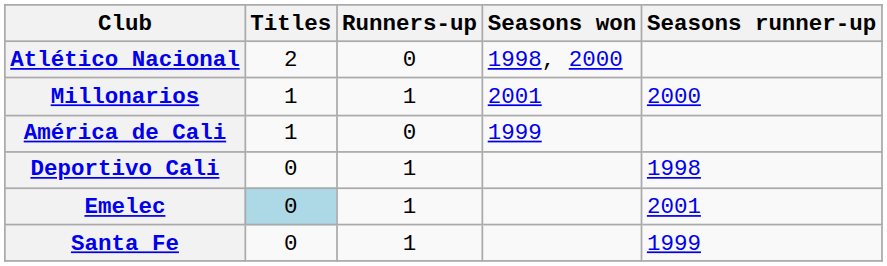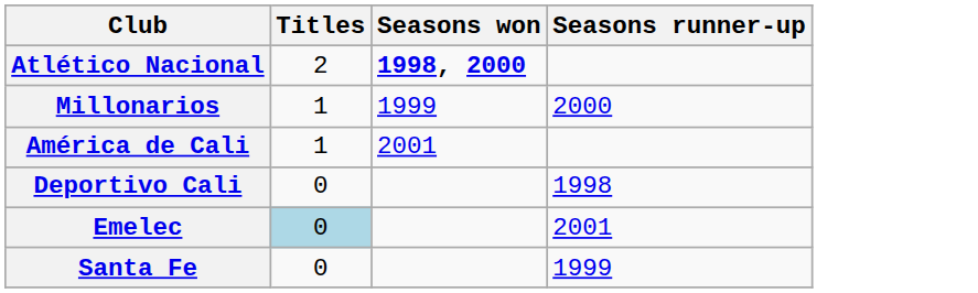 <table class="wikitable sortable plainrowheaders">
 <tr>
 <th scope=col>Club</th>
 <th scope=col>Titles</th>
-<th scope=col>Runners-up</th>
 <th scope=col>Seasons won</th>
 <th scope=col>Seasons runner-up</th>
 </tr>
 <tr>
 <th scope=row> <a href='#'>Atlético Nacional</a></th>
 <td align=center>2</td>
-<td align=center>0</td>
-<td><a href='#'>1998</a>, <a href='#'>2000</a></td>
+<td><strong><a href='#'>1998</a>, <a href='#'>2000</a></strong></td>
 <td></td>
 </tr>
 <tr>
 <th scope=row> <a href='#'>Millonarios</a></th>
 <td align=center>1</td>
-<td align=center>1</td>
-<td><a href='#'>2001</a></td>
+<td><a href='#'>1999</a></td>
 <td><a href='#'>2000</a></td>
 </tr>
 <tr>
 <th scope=row> <a href='#'>América de Cali</a></th>
 <td align=center>1</td>
-<td align=center>0</td>
-<td><a href='#'>1999</a></td>
+<td><a href='#'>2001</a></td>
 <td></td>
 </tr>
 <tr>
 <th scope=row> <a href='#'>Deportivo Cali</a></th>
 <td align=center>0</td>
-<td align=center>1</td>
 <td></td>
 <td><a href='#'>1998</a></td>
 </tr>
 <tr>
 <th scope=row> <a href='#'>Emelec</a></th>
 <td align=center style="background: lightblue;">0</td>
-<td align=center>1</td>
 <td></td>
 <td><a href='#'>2001</a></td>
 </tr>
 <tr>
 <th scope=row> <a href='#'>Santa Fe</a></th>
 <td align=center>0</td>
-<td align=center>1</td>
 <td></td>
 <td><a href='#'>1999</a></td>
 </tr>
 </table>
